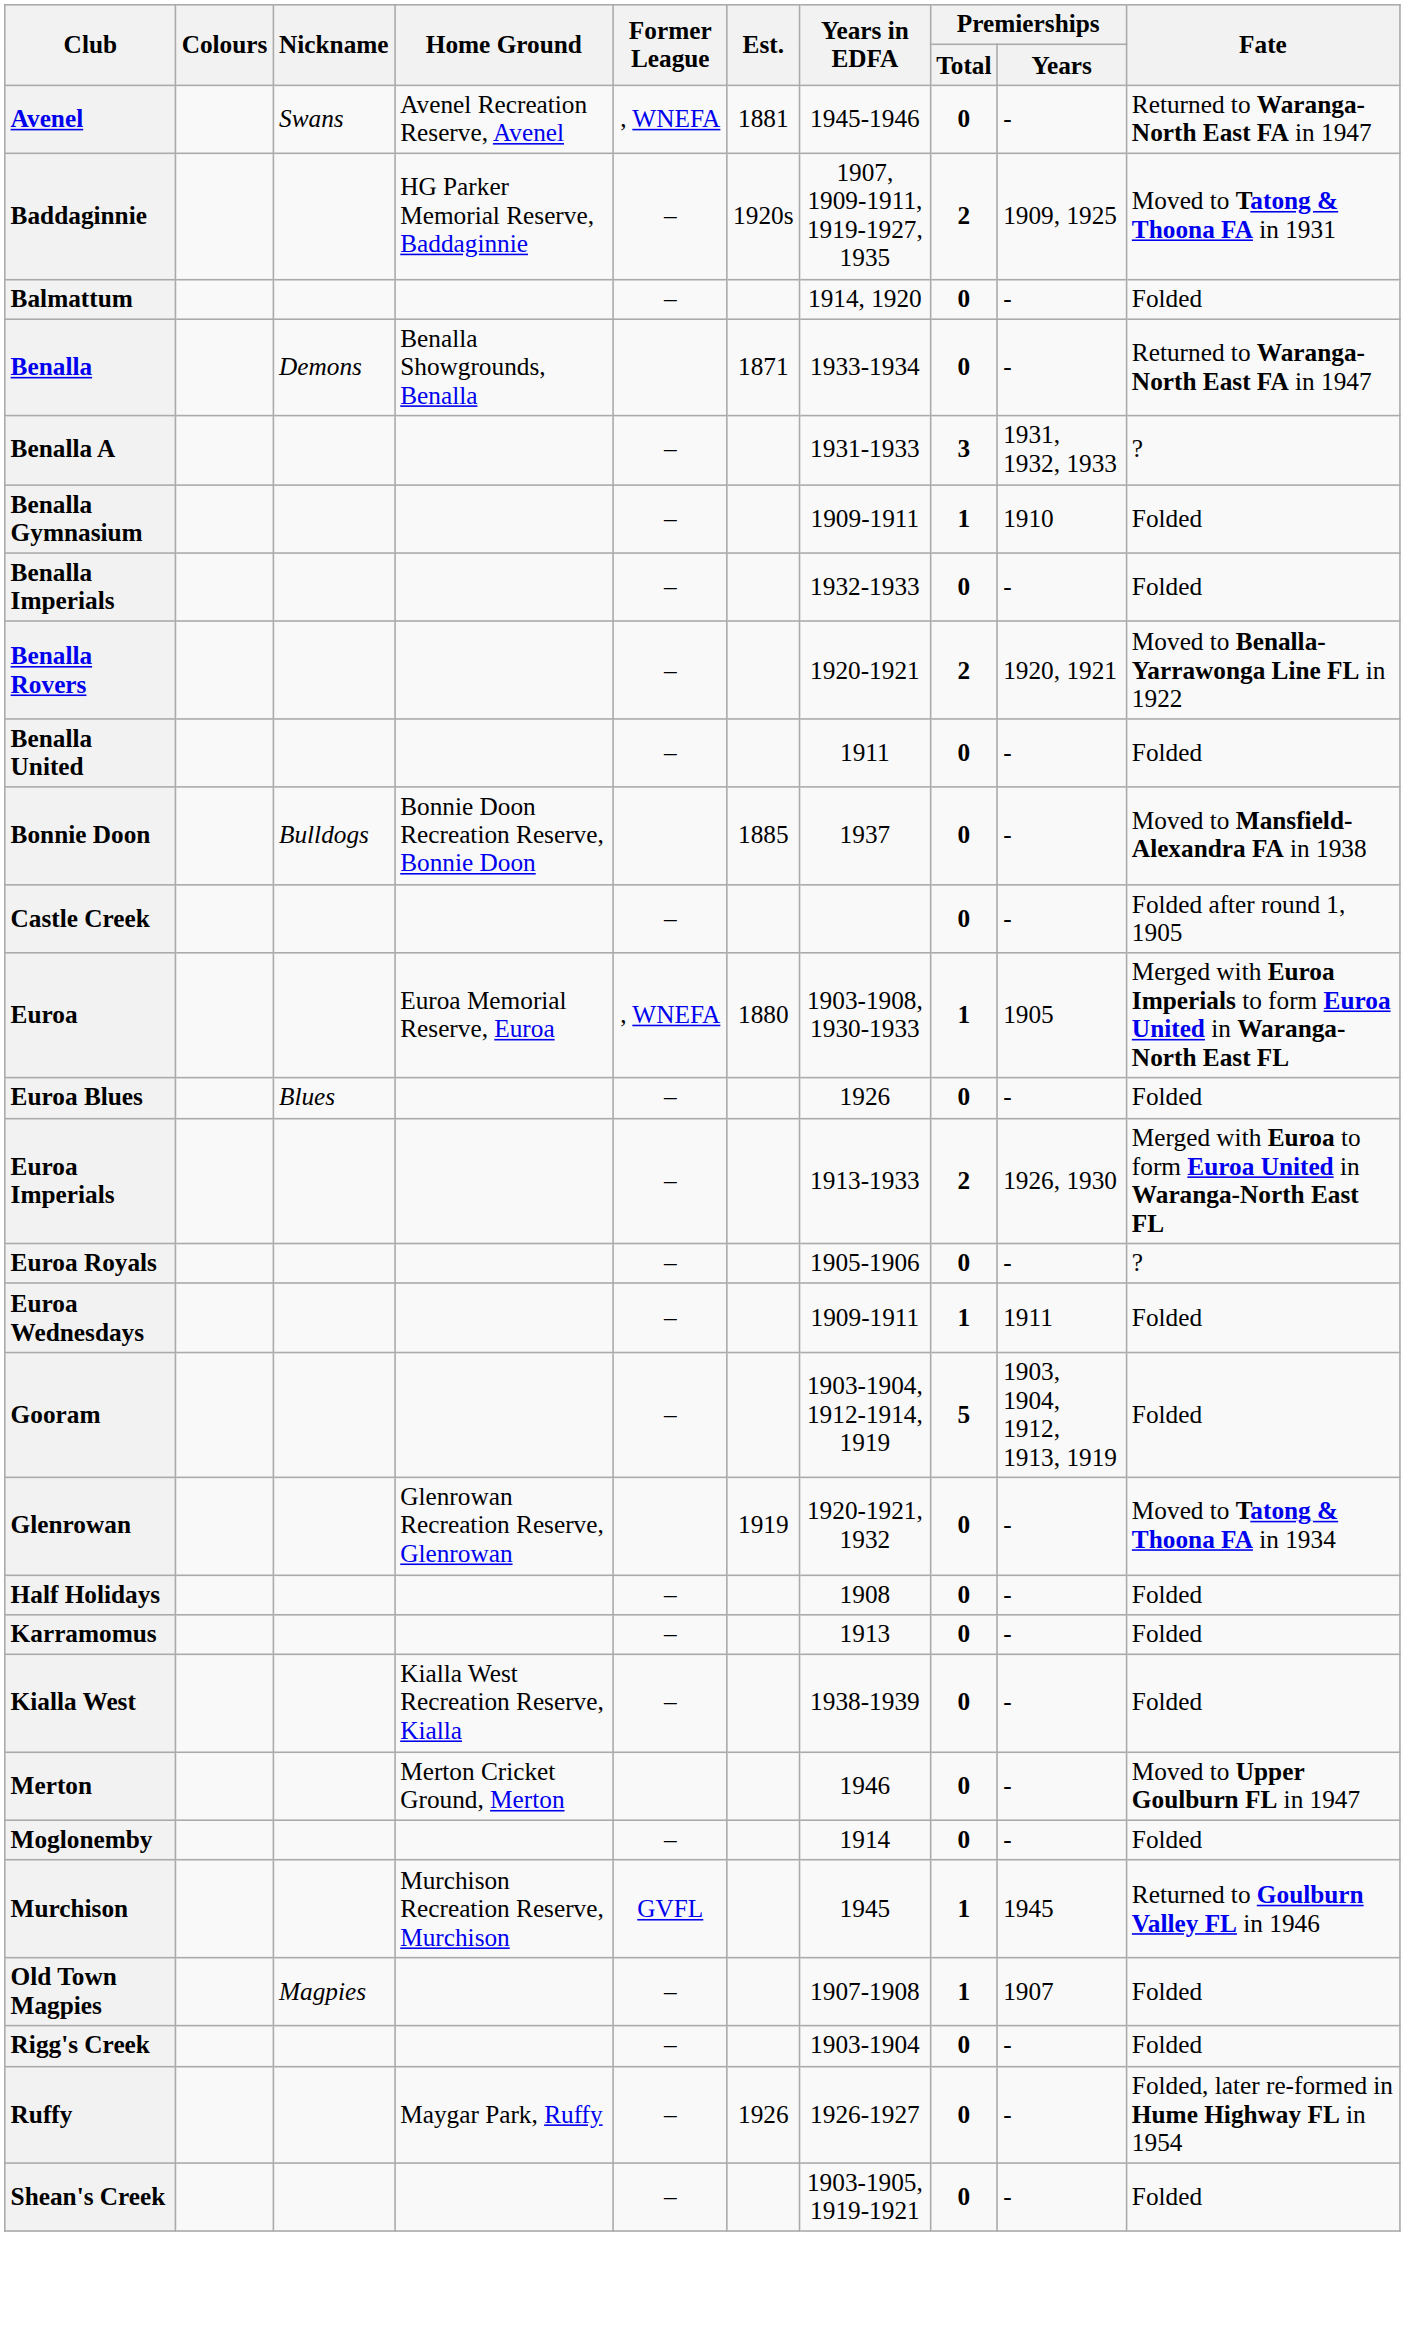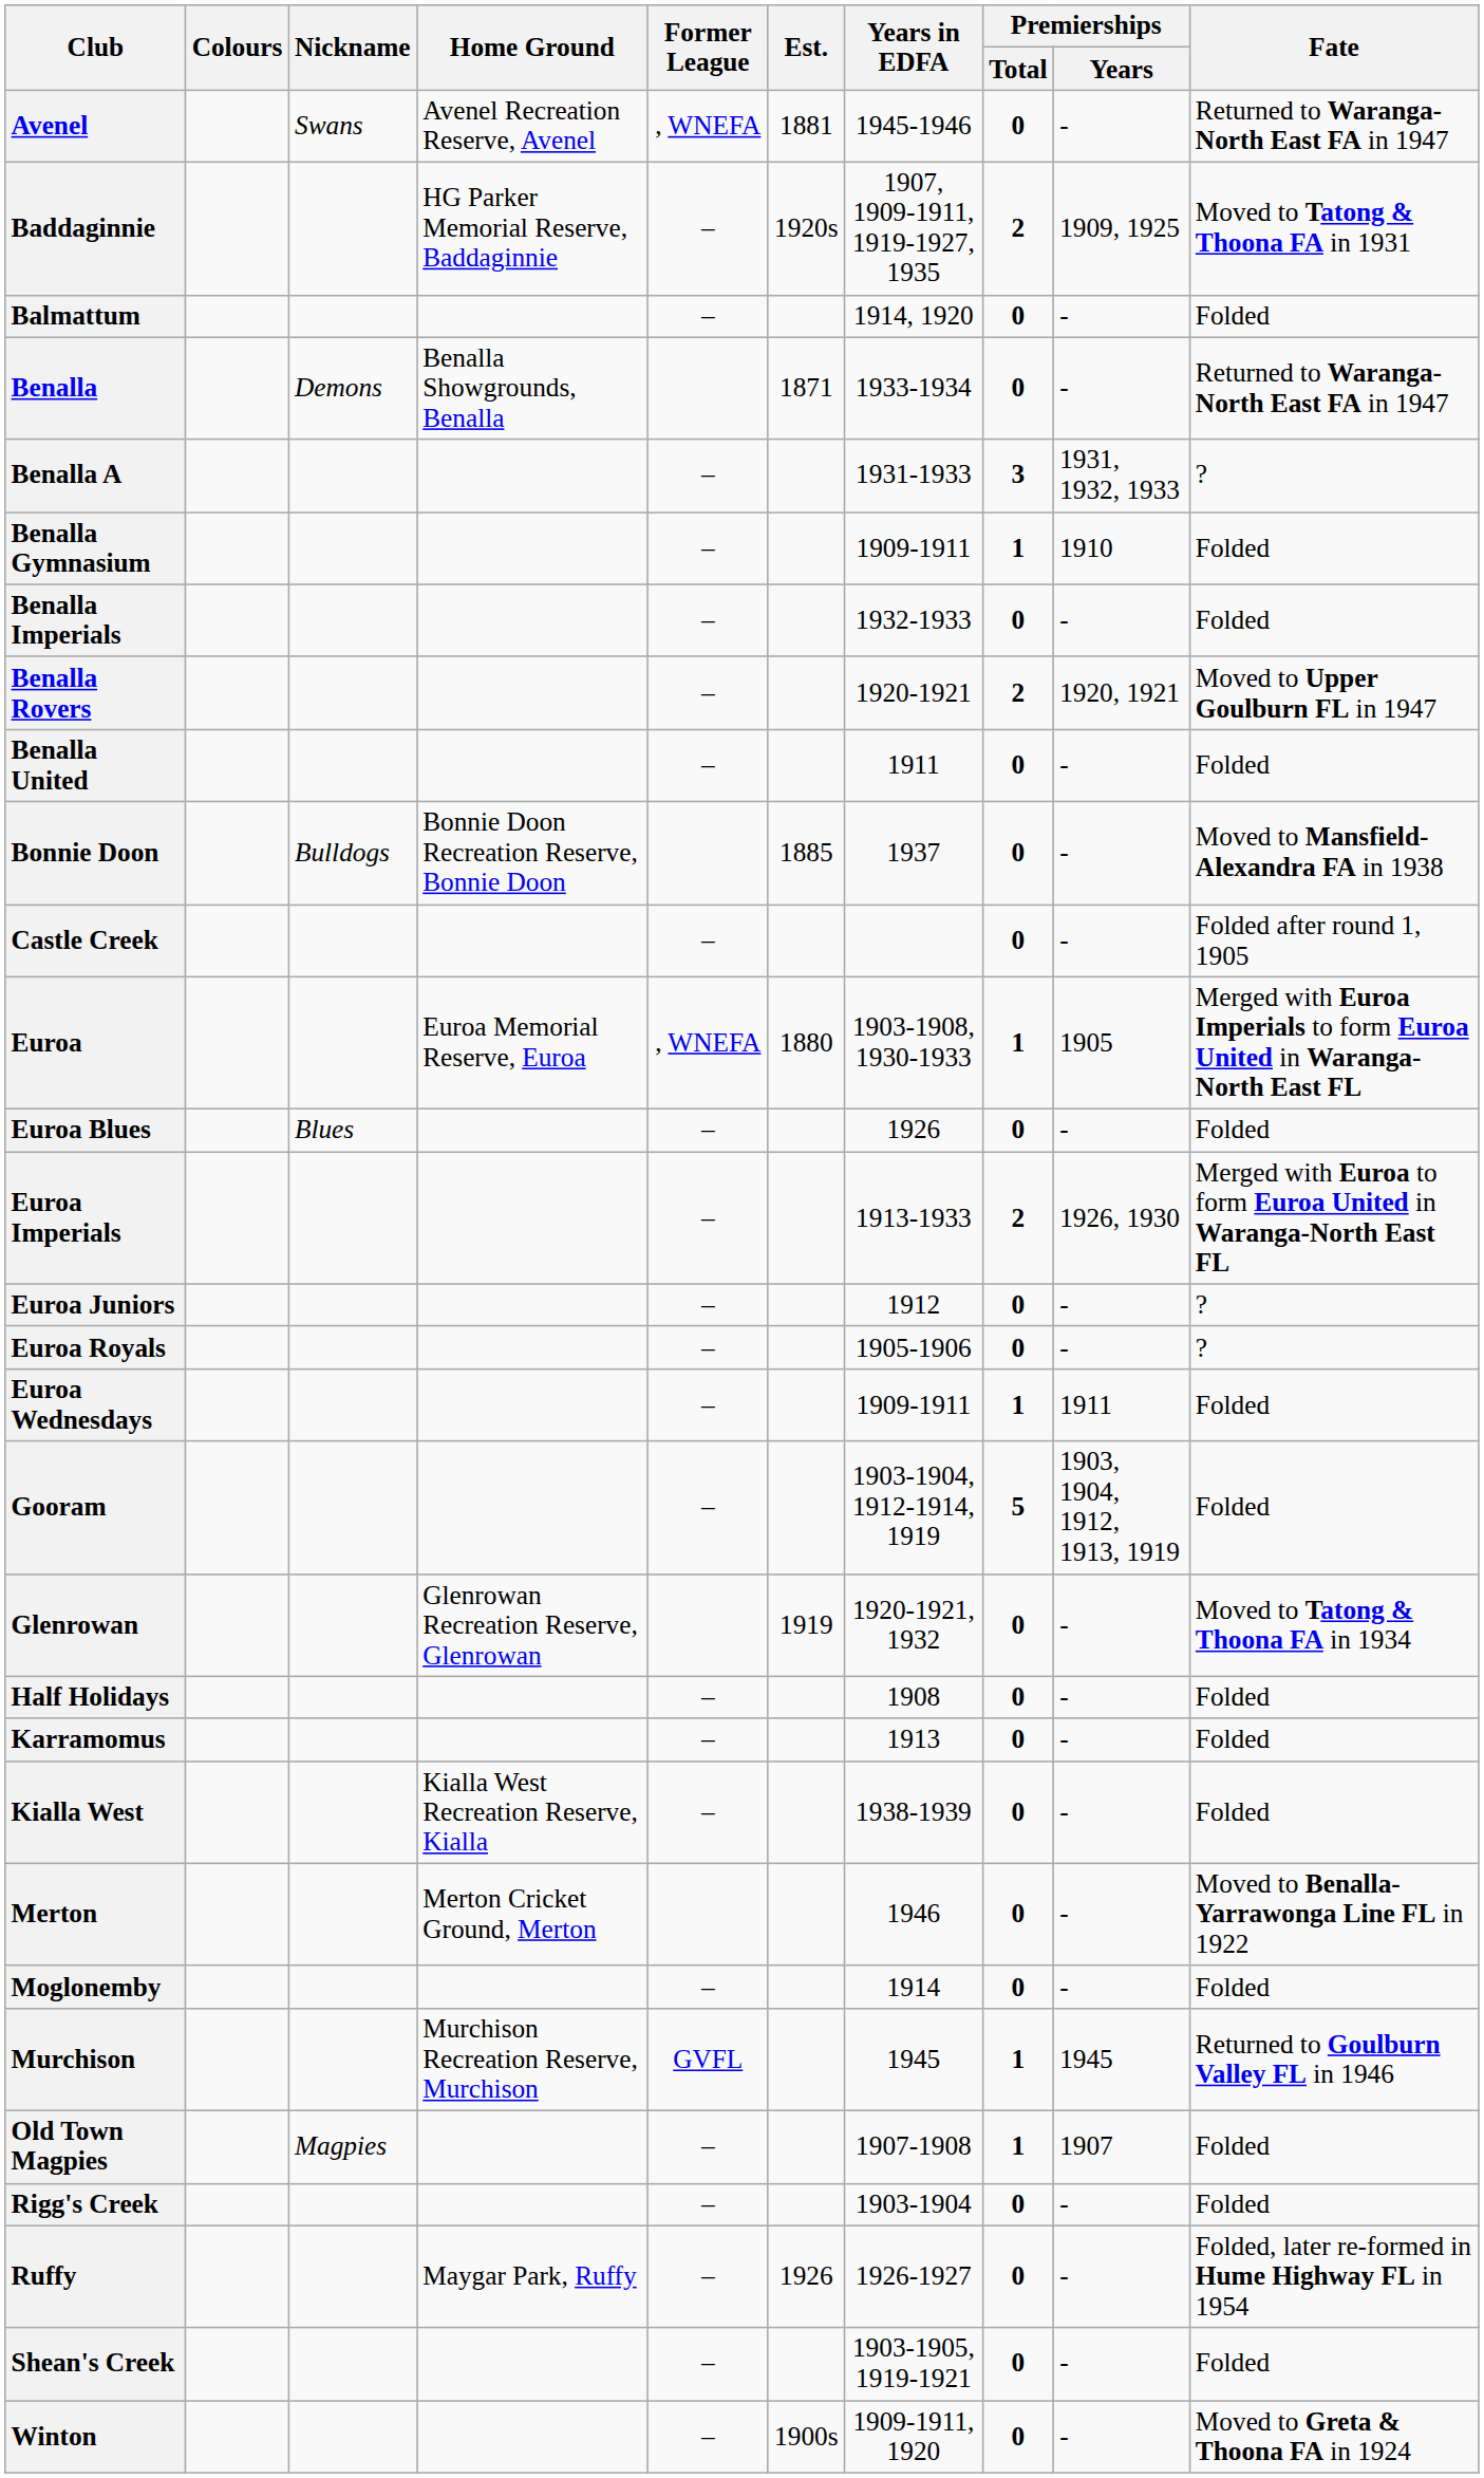 <table class="wikitable sortable" style="text-align:center; width:100%">
 <tr>
 <th rowspan="2">Club</th>
 <th rowspan="2">Colours</th>
 <th rowspan="2">Nickname</th>
 <th rowspan="2">Home Ground</th>
 <th rowspan="2">Former League</th>
 <th rowspan="2">Est.</th>
 <th rowspan="2">Years in EDFA</th>
 <th colspan="2">Premierships</th>
 <th rowspan="2">Fate</th>
 </tr>
 <tr>
 <th>Total</th>
 <th>Years</th>
 </tr>
 <tr>
 <th style="text-align:left"><a href='#'>Avenel</a></th>
 <td></td>
 <td align="left"><em>Swans</em></td>
 <td align="left">Avenel Recreation Reserve, <a href='#'>Avenel</a></td>
 <td>, <a href='#'>WNEFA</a></td>
 <td>1881</td>
 <td>1945-1946</td>
 <td align="center"><strong>0</strong></td>
 <td align="left">-</td>
 <td align="left">Returned to <strong>Waranga-North East FA</strong> in 1947</td>
 </tr>
 <tr>
 <th style="text-align:left">Baddaginnie</th>
 <td></td>
 <td></td>
 <td align="left">HG Parker Memorial Reserve, <a href='#'>Baddaginnie</a></td>
 <td>–</td>
 <td>1920s</td>
 <td>1907, 1909-1911, 1919-1927, 1935</td>
 <td align="center"><strong>2</strong></td>
 <td align="left">1909, 1925</td>
 <td align="left">Moved to <strong>T<a href='#'>atong & Thoona FA</a></strong> in 1931</td>
 </tr>
 <tr>
 <th style="text-align:left">Balmattum</th>
 <td></td>
 <td align="left"></td>
 <td align="left"></td>
 <td>–</td>
 <td></td>
 <td>1914, 1920</td>
 <td align="center"><strong>0</strong></td>
 <td align="left">-</td>
 <td align="left">Folded</td>
 </tr>
 <tr>
 <th style="text-align:left"><a href='#'>Benalla</a></th>
 <td></td>
 <td align="left"><em>Demons</em></td>
 <td align="left">Benalla Showgrounds, <a href='#'>Benalla</a></td>
 <td></td>
 <td>1871</td>
 <td>1933-1934</td>
 <td align="center"><strong>0</strong></td>
 <td align="left">-</td>
 <td align="left">Returned to <strong>Waranga-North East FA</strong> in 1947</td>
 </tr>
 <tr>
 <th style="text-align:left">Benalla A</th>
 <td></td>
 <td align="left"></td>
 <td align="left"></td>
 <td>–</td>
 <td></td>
 <td>1931-1933</td>
 <td align="center"><strong>3</strong></td>
 <td align="left">1931, 1932, 1933</td>
 <td align="left">?</td>
 </tr>
 <tr>
 <th style="text-align:left">Benalla Gymnasium</th>
 <td></td>
 <td align="left"></td>
 <td align="left"></td>
 <td>–</td>
 <td></td>
 <td>1909-1911</td>
 <td align="center"><strong>1</strong></td>
 <td align="left">1910</td>
 <td align="left">Folded</td>
 </tr>
 <tr>
 <th style="text-align:left">Benalla Imperials</th>
 <td></td>
 <td></td>
 <td></td>
 <td>–</td>
 <td></td>
 <td>1932-1933</td>
 <td align="center"><strong>0</strong></td>
 <td align="left">-</td>
 <td align="left">Folded</td>
 </tr>
 <tr>
 <th style="text-align:left"><a href='#'>Benalla Rovers</a></th>
 <td></td>
 <td align="left"></td>
 <td></td>
 <td>–</td>
 <td></td>
 <td>1920-1921</td>
 <td align="center"><strong>2</strong></td>
 <td align="left">1920, 1921</td>
-<td align="left">Moved to <strong>Benalla-Yarrawonga Line FL</strong> in 1922</td>
+<td align="left">Moved to <strong>Upper Goulburn FL</strong> in 1947</td>
 </tr>
 <tr>
 <th style="text-align:left">Benalla United</th>
 <td></td>
 <td align="left"></td>
 <td align="left"></td>
 <td>–</td>
 <td></td>
 <td>1911</td>
 <td align="center"><strong>0</strong></td>
 <td align="left">-</td>
 <td align="left">Folded</td>
 </tr>
 <tr>
 <th style="text-align:left">Bonnie Doon</th>
 <td></td>
 <td align="left"><em>Bulldogs</em></td>
 <td align="left">Bonnie Doon Recreation Reserve, <a href='#'>Bonnie Doon</a></td>
 <td></td>
 <td>1885</td>
 <td>1937</td>
 <td align="center"><strong>0</strong></td>
 <td align="left">-</td>
 <td align="left">Moved to <strong>Mansfield-Alexandra FA</strong> in 1938</td>
 </tr>
 <tr>
 <th style="text-align:left">Castle Creek</th>
 <td></td>
 <td align="left"></td>
 <td align="left"></td>
 <td>–</td>
 <td></td>
 <td></td>
 <td><strong>0</strong></td>
 <td align="left">-</td>
 <td align="left">Folded after round 1, 1905</td>
 </tr>
 <tr>
 <th style="text-align:left">Euroa</th>
 <td></td>
 <td></td>
 <td align="left">Euroa Memorial Reserve, <a href='#'>Euroa</a></td>
 <td>, <a href='#'>WNEFA</a></td>
 <td>1880</td>
 <td>1903-1908, 1930-1933</td>
 <td align="center"><strong>1</strong></td>
 <td align="left">1905</td>
 <td align="left">Merged with <strong>Euroa Imperials</strong> to form <strong><a href='#'>Euroa United</a></strong> in <strong>Waranga-North East FL</strong></td>
 </tr>
 <tr>
 <th style="text-align:left">Euroa Blues</th>
 <td></td>
 <td align="left"><em>Blues</em></td>
 <td align="left"></td>
 <td>–</td>
 <td></td>
 <td>1926</td>
 <td align="center"><strong>0</strong></td>
 <td align="left">-</td>
 <td align="left">Folded</td>
 </tr>
 <tr>
 <th style="text-align:left">Euroa Imperials</th>
 <td></td>
 <td></td>
 <td></td>
 <td>–</td>
 <td></td>
 <td>1913-1933</td>
 <td align="center"><strong>2</strong></td>
 <td align="left">1926, 1930</td>
 <td align="left">Merged with <strong>Euroa</strong> to form <strong><a href='#'>Euroa United</a></strong> in <strong>Waranga-North East FL</strong></td>
+</tr>
+<tr>
+<th style="text-align:left">Euroa Juniors</th>
+<td></td>
+<td></td>
+<td align="left"></td>
+<td>–</td>
+<td></td>
+<td>1912</td>
+<td align="center"><strong>0</strong></td>
+<td align="left">-</td>
+<td align="left">?</td>
 </tr>
 <tr>
 <th style="text-align:left">Euroa Royals</th>
 <td></td>
 <td align="left"></td>
 <td align="left"></td>
 <td>–</td>
 <td></td>
 <td>1905-1906</td>
 <td align="center"><strong>0</strong></td>
 <td align="left">-</td>
 <td align="left">?</td>
 </tr>
 <tr>
 <th style="text-align:left">Euroa Wednesdays</th>
 <td></td>
 <td align="left"></td>
 <td align="left"></td>
 <td>–</td>
 <td></td>
 <td>1909-1911</td>
 <td align="center"><strong>1</strong></td>
 <td align="left">1911</td>
 <td align="left">Folded</td>
 </tr>
 <tr>
 <th style="text-align:left">Gooram</th>
 <td></td>
 <td align="left"></td>
 <td align="left"></td>
 <td>–</td>
 <td></td>
 <td>1903-1904, 1912-1914, 1919</td>
 <td align="center"><strong>5</strong></td>
 <td align="left">1903, 1904, 1912, 1913, 1919</td>
 <td align="left">Folded</td>
 </tr>
 <tr>
 <th style="text-align:left">Glenrowan</th>
 <td></td>
 <td align="left"></td>
 <td align="left">Glenrowan Recreation Reserve, <a href='#'>Glenrowan</a></td>
 <td></td>
 <td>1919</td>
 <td>1920-1921, 1932</td>
 <td align="center"><strong>0</strong></td>
 <td align="left">-</td>
 <td align="left">Moved to <strong>T<a href='#'>atong & Thoona FA</a></strong> in 1934</td>
 </tr>
 <tr>
 <th style="text-align:left">Half Holidays</th>
 <td></td>
 <td></td>
 <td></td>
 <td>–</td>
 <td></td>
 <td>1908</td>
 <td><strong>0</strong></td>
 <td align="left">-</td>
 <td align="left">Folded</td>
 </tr>
 <tr>
 <th style="text-align:left">Karramomus</th>
 <td></td>
 <td></td>
 <td></td>
 <td>–</td>
 <td></td>
 <td>1913</td>
 <td><strong>0</strong></td>
 <td align="left">-</td>
 <td align="left">Folded</td>
 </tr>
 <tr>
 <th style="text-align:left">Kialla West</th>
 <td></td>
 <td></td>
 <td align="left">Kialla West Recreation Reserve, <a href='#'>Kialla</a></td>
 <td>–</td>
 <td></td>
 <td>1938-1939</td>
 <td><strong>0</strong></td>
 <td align="left">-</td>
 <td align="left">Folded</td>
 </tr>
 <tr>
 <th style="text-align:left">Merton</th>
 <td></td>
 <td></td>
 <td align="left">Merton Cricket Ground, <a href='#'>Merton</a></td>
 <td></td>
 <td></td>
 <td>1946</td>
 <td><strong>0</strong></td>
 <td align="left">-</td>
-<td align="left">Moved to <strong>Upper Goulburn FL</strong> in 1947</td>
+<td align="left">Moved to <strong>Benalla-Yarrawonga Line FL</strong> in 1922</td>
 </tr>
 <tr>
 <th style="text-align:left">Moglonemby</th>
 <td></td>
 <td></td>
 <td></td>
 <td>–</td>
 <td></td>
 <td>1914</td>
 <td><strong>0</strong></td>
 <td align="left">-</td>
 <td align="left">Folded</td>
 </tr>
 <tr>
 <th style="text-align:left">Murchison</th>
 <td></td>
 <td></td>
 <td align="left">Murchison Recreation Reserve, <a href='#'>Murchison</a></td>
 <td><a href='#'>GVFL</a></td>
 <td></td>
 <td>1945</td>
 <td><strong>1</strong></td>
 <td align="left">1945</td>
 <td align="left">Returned to <a href='#'><strong>Goulburn Valley FL</strong></a> in 1946</td>
 </tr>
 <tr>
 <th style="text-align:left">Old Town Magpies</th>
 <td></td>
 <td align="left"><em>Magpies</em></td>
 <td align="left"></td>
 <td>–</td>
 <td></td>
 <td>1907-1908</td>
 <td align="center"><strong>1</strong></td>
 <td align="left">1907</td>
 <td align="left">Folded</td>
 </tr>
 <tr>
 <th style="text-align:left">Rigg's Creek</th>
 <td></td>
 <td></td>
 <td></td>
 <td>–</td>
 <td></td>
 <td>1903-1904</td>
 <td><strong>0</strong></td>
 <td align="left">-</td>
 <td align="left">Folded</td>
 </tr>
 <tr>
 <th style="text-align:left">Ruffy</th>
 <td></td>
 <td></td>
 <td align="left">Maygar Park, <a href='#'>Ruffy</a></td>
 <td>–</td>
 <td>1926</td>
 <td>1926-1927</td>
 <td><strong>0</strong></td>
 <td align="left">-</td>
 <td align="left">Folded, later re-formed in <strong>Hume Highway FL</strong> in 1954</td>
 </tr>
 <tr>
 <th style="text-align:left">Shean's Creek</th>
 <td></td>
 <td></td>
 <td></td>
 <td>–</td>
 <td></td>
 <td>1903-1905, 1919-1921</td>
 <td><strong>0</strong></td>
 <td align="left">-</td>
 <td align="left">Folded</td>
 </tr>
+<tr>
+<th style="text-align:left">Winton</th>
+<td></td>
+<td></td>
+<td></td>
+<td>–</td>
+<td>1900s</td>
+<td>1909-1911, 1920</td>
+<td><strong>0</strong></td>
+<td align="left">-</td>
+<td align="left">Moved to <strong>Greta & Thoona FA</strong> in 1924</td>
+</tr>
 </table>
